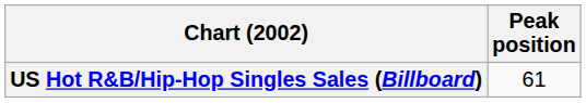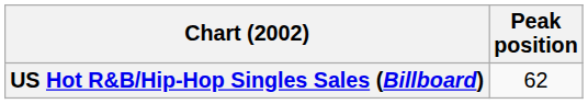 <table class="wikitable sortable plainrowheaders" style="text-align:center">
 <tr>
 <th>Chart (2002)</th>
 <th>Peak<br>position</th>
 </tr>
 <tr>
 <th scope="row">US <a href='#'>Hot R&B/Hip-Hop Singles Sales</a> (<em><a href='#'>Billboard</a></em>)</th>
-<td align="center">61</td>
+<td align="center">62</td>
 </tr>
 </table>
